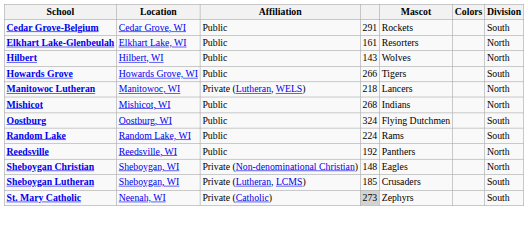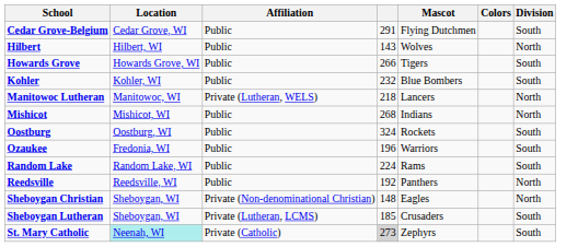 <table class="wikitable sortable">
 <tr>
 <th>School</th>
 <th>Location</th>
 <th>Affiliation</th>
 <th></th>
 <th>Mascot</th>
 <th>Colors</th>
 <th>Division</th>
 </tr>
 <tr>
 <td><a href='#'><strong>Cedar Grove-Belgium</strong></a></td>
 <td><a href='#'>Cedar Grove, WI</a></td>
 <td>Public</td>
 <td>291</td>
-<td>Rockets</td>
+<td>Flying Dutchmen</td>
 <td> </td>
 <td>South</td>
-</tr>
-<tr>
-<td><a href='#'><strong>Elkhart Lake-Glenbeulah</strong></a></td>
-<td><a href='#'>Elkhart Lake, WI</a></td>
-<td>Public</td>
-<td>161</td>
-<td>Resorters</td>
-<td> </td>
-<td>North</td>
 </tr>
 <tr>
 <td><a href='#'><strong>Hilbert</strong></a></td>
 <td><a href='#'>Hilbert, WI</a></td>
 <td>Public</td>
 <td>143</td>
 <td>Wolves</td>
 <td> </td>
 <td>North</td>
 </tr>
 <tr>
 <td><a href='#'><strong>Howards Grove</strong></a></td>
 <td><a href='#'>Howards Grove, WI</a></td>
 <td>Public</td>
 <td>266</td>
 <td>Tigers</td>
+<td> </td>
+<td>South</td>
+</tr>
+<tr>
+<td><a href='#'><strong>Kohler</strong></a></td>
+<td><a href='#'>Kohler, WI</a></td>
+<td>Public</td>
+<td>232</td>
+<td>Blue Bombers</td>
 <td> </td>
 <td>South</td>
 </tr>
 <tr>
 <td><a href='#'><strong>Manitowoc Lutheran</strong></a></td>
 <td><a href='#'>Manitowoc, WI</a></td>
 <td>Private (<a href='#'>Lutheran</a>, <a href='#'>WELS</a>)</td>
 <td>218</td>
 <td>Lancers</td>
 <td> </td>
 <td>North</td>
 </tr>
 <tr>
 <td><a href='#'><strong>Mishicot</strong></a></td>
 <td><a href='#'>Mishicot, WI</a></td>
 <td>Public</td>
 <td>268</td>
 <td>Indians</td>
 <td> </td>
 <td>North</td>
 </tr>
 <tr>
 <td><a href='#'><strong>Oostburg</strong></a></td>
 <td><a href='#'>Oostburg, WI</a></td>
 <td>Public</td>
 <td>324</td>
-<td>Flying Dutchmen</td>
+<td>Rockets</td>
+<td> </td>
+<td>South</td>
+</tr>
+<tr>
+<td><a href='#'><strong>Ozaukee</strong></a></td>
+<td><a href='#'>Fredonia, WI</a></td>
+<td>Public</td>
+<td>196</td>
+<td>Warriors</td>
 <td> </td>
 <td>South</td>
 </tr>
 <tr>
 <td><a href='#'><strong>Random Lake</strong></a></td>
 <td><a href='#'>Random Lake, WI</a></td>
 <td>Public</td>
 <td>224</td>
 <td>Rams</td>
 <td> </td>
 <td>South</td>
 </tr>
 <tr>
 <td><a href='#'><strong>Reedsville</strong></a></td>
 <td><a href='#'>Reedsville, WI</a></td>
 <td>Public</td>
 <td>192</td>
 <td>Panthers</td>
 <td> </td>
 <td>North</td>
 </tr>
 <tr>
 <td><a href='#'><strong>Sheboygan Christian</strong></a></td>
 <td><a href='#'>Sheboygan, WI</a></td>
 <td>Private (<a href='#'>Non-denominational Christian</a>)</td>
 <td>148</td>
 <td>Eagles</td>
 <td> </td>
 <td>North</td>
 </tr>
 <tr>
 <td><a href='#'><strong>Sheboygan Lutheran</strong></a></td>
 <td><a href='#'>Sheboygan, WI</a></td>
 <td>Private (<a href='#'>Lutheran</a>, <a href='#'>LCMS</a>)</td>
 <td>185</td>
 <td>Crusaders</td>
 <td> </td>
 <td>South</td>
 </tr>
 <tr>
 <td><a href='#'><strong>St. Mary Catholic</strong></a></td>
-<td><a href='#'>Neenah, WI</a></td>
+<td style="background: paleturquoise;"><a href='#'>Neenah, WI</a></td>
 <td>Private (<a href='#'>Catholic</a>)</td>
 <td style="background: lightgrey;">273</td>
 <td>Zephyrs</td>
 <td>  </td>
 <td>South</td>
 </tr>
 </table>
